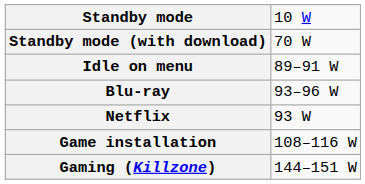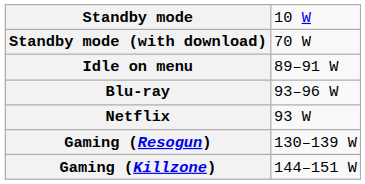 <table class="wikitable" style="float: right; margin-left: 1.5em; margin-right: 0; margin-top: 0;">
 <tr>
 <th>Standby mode</th>
 <td>10 <a href='#'>W</a></td>
 </tr>
 <tr>
 <th>Standby mode (with download)</th>
 <td>70 W</td>
 </tr>
 <tr>
 <th>Idle on menu</th>
 <td>89–91 W</td>
 </tr>
 <tr>
 <th>Blu-ray</th>
 <td>93–96 W</td>
 </tr>
 <tr>
 <th>Netflix</th>
 <td>93 W</td>
 </tr>
 <tr>
-<th>Game installation</th>
-<td>108–116 W</td>
+<th>Gaming (<em><a href='#'>Resogun</a></em>)</th>
+<td>130–139 W</td>
 </tr>
 <tr>
 <th>Gaming (<em><a href='#'>Killzone</a></em>)</th>
 <td>144–151 W</td>
 </tr>
 </table>
